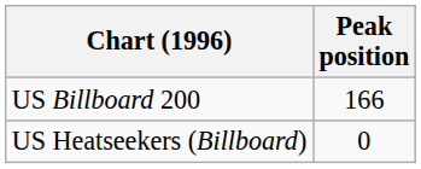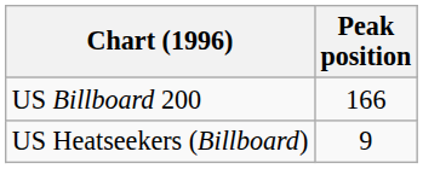 <table class="wikitable">
 <tr>
 <th>Chart (1996)</th>
 <th>Peak<br>position</th>
 </tr>
 <tr>
 <td>US <em>Billboard</em> 200</td>
 <td align="center">166</td>
 </tr>
 <tr>
 <td>US Heatseekers (<em>Billboard</em>)</td>
-<td align="center">0</td>
+<td align="center">9</td>
 </tr>
 </table>
